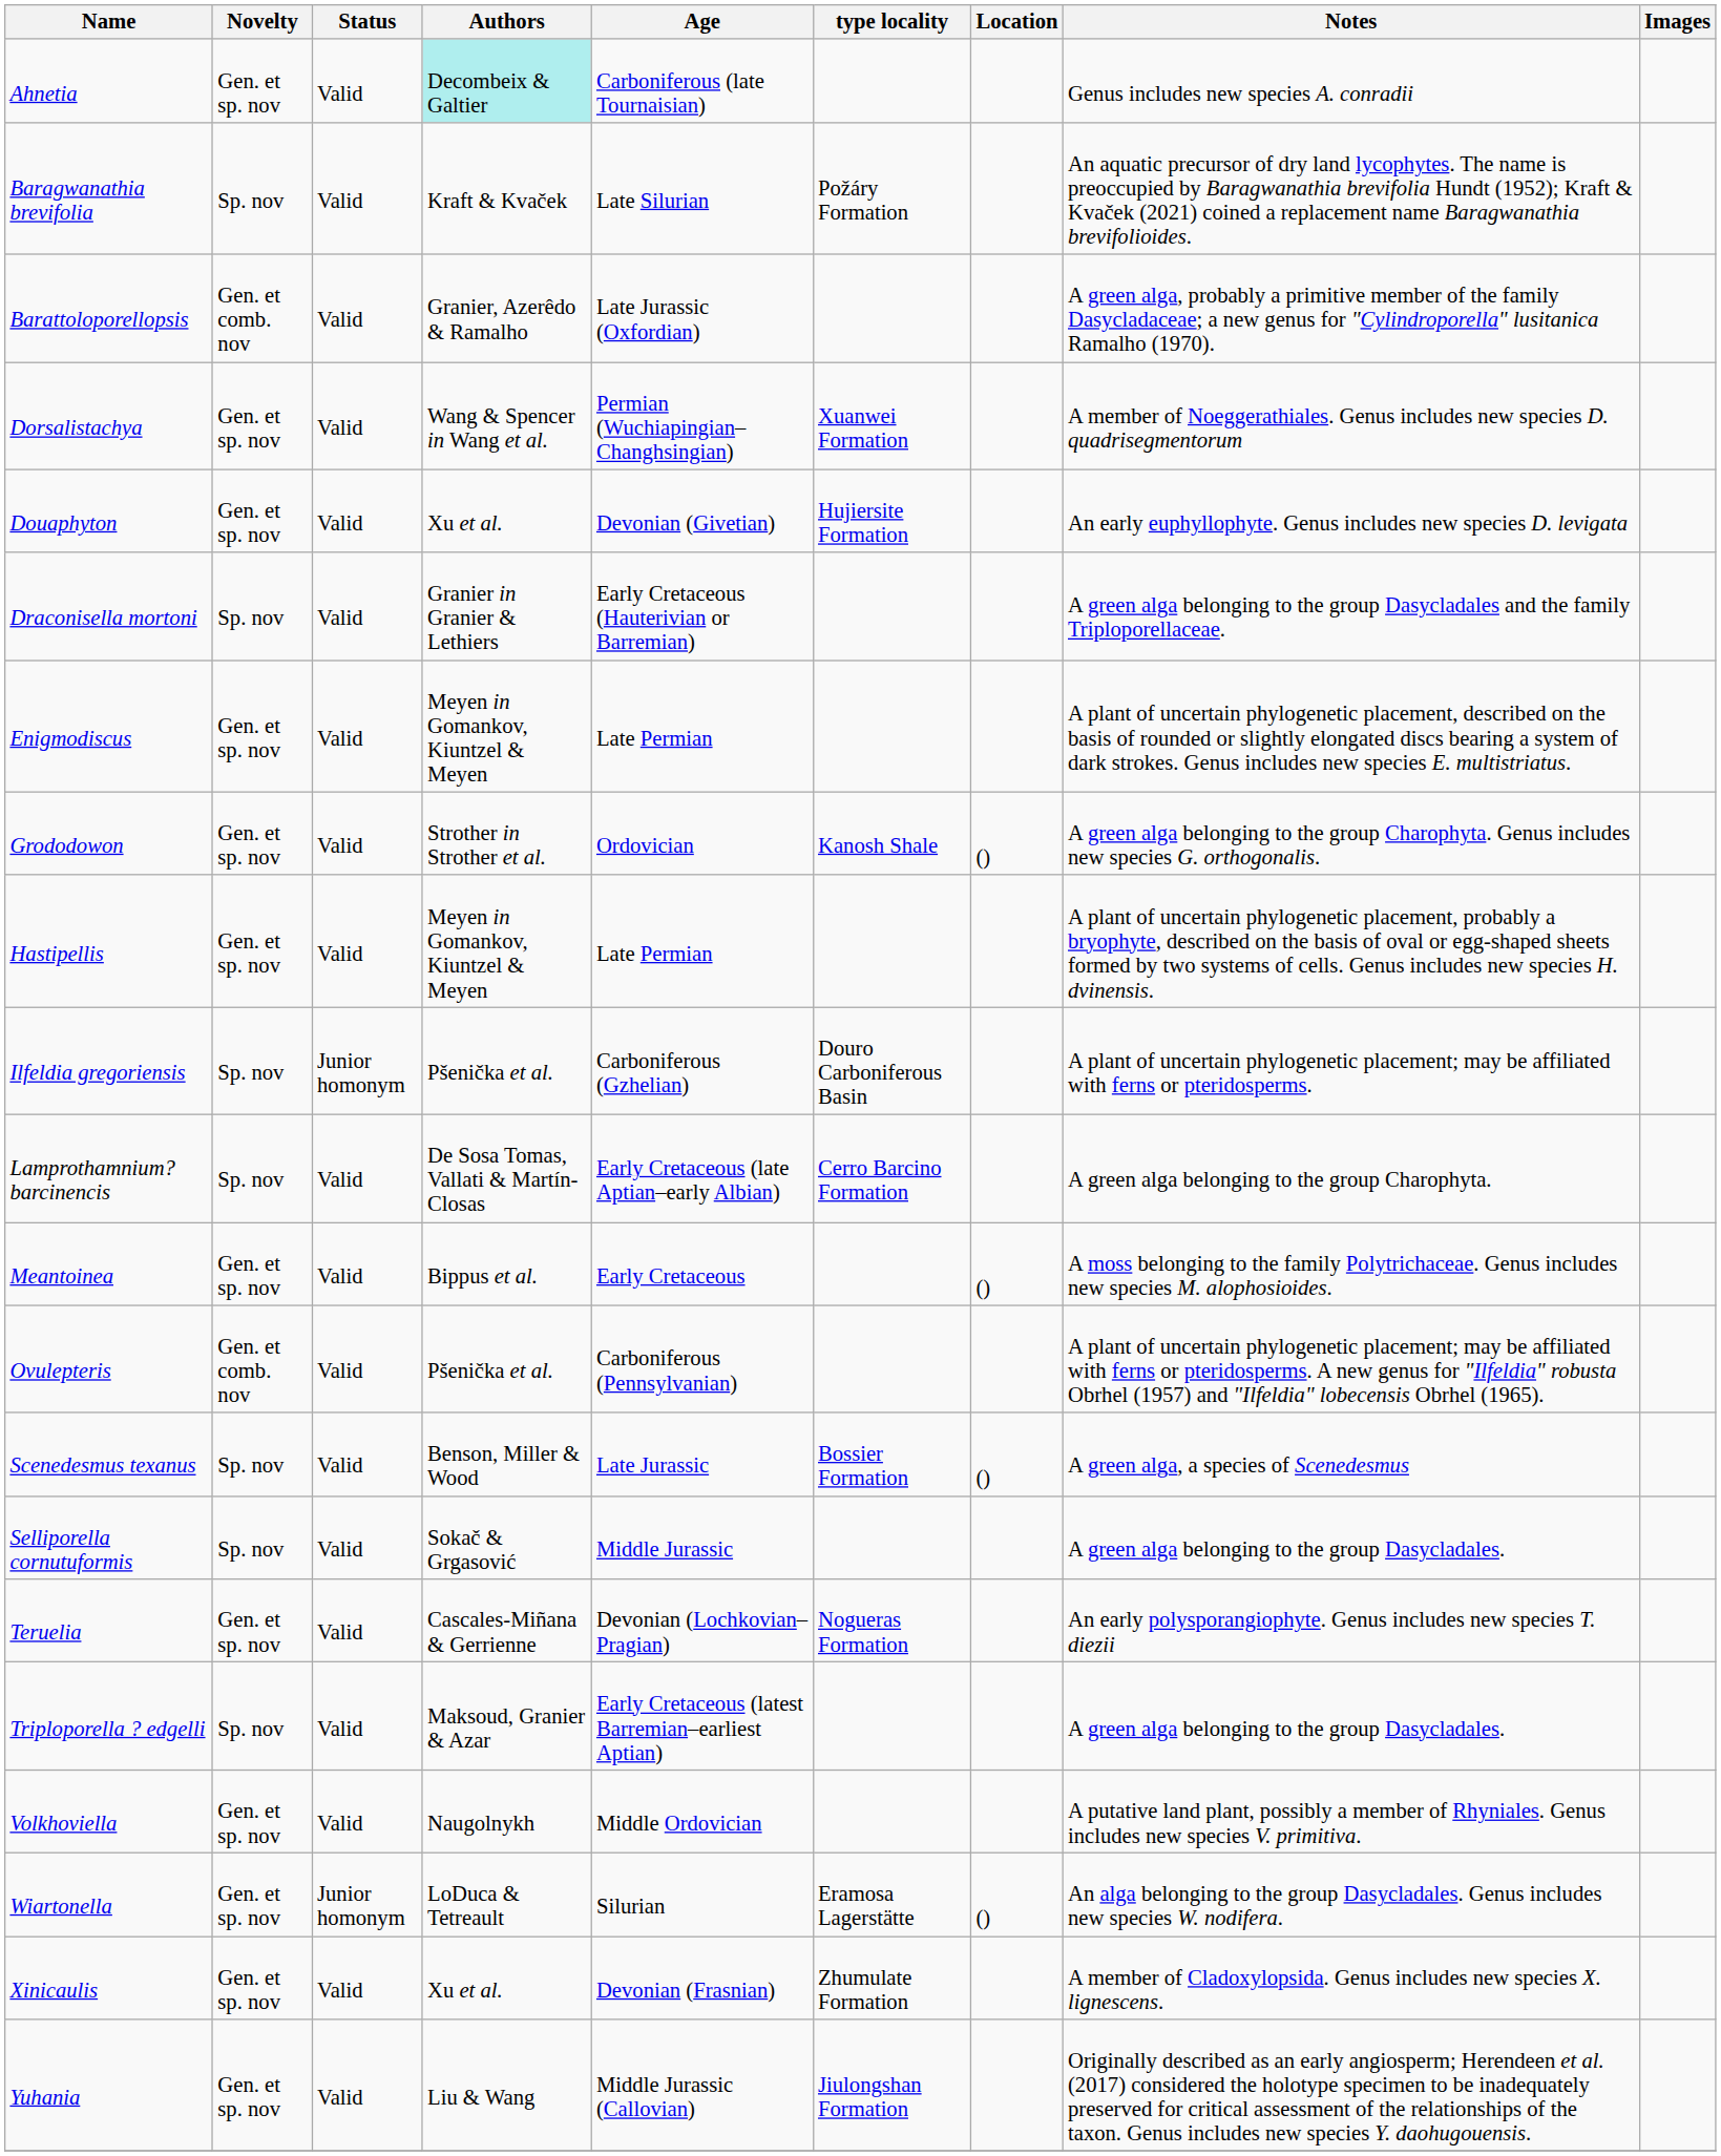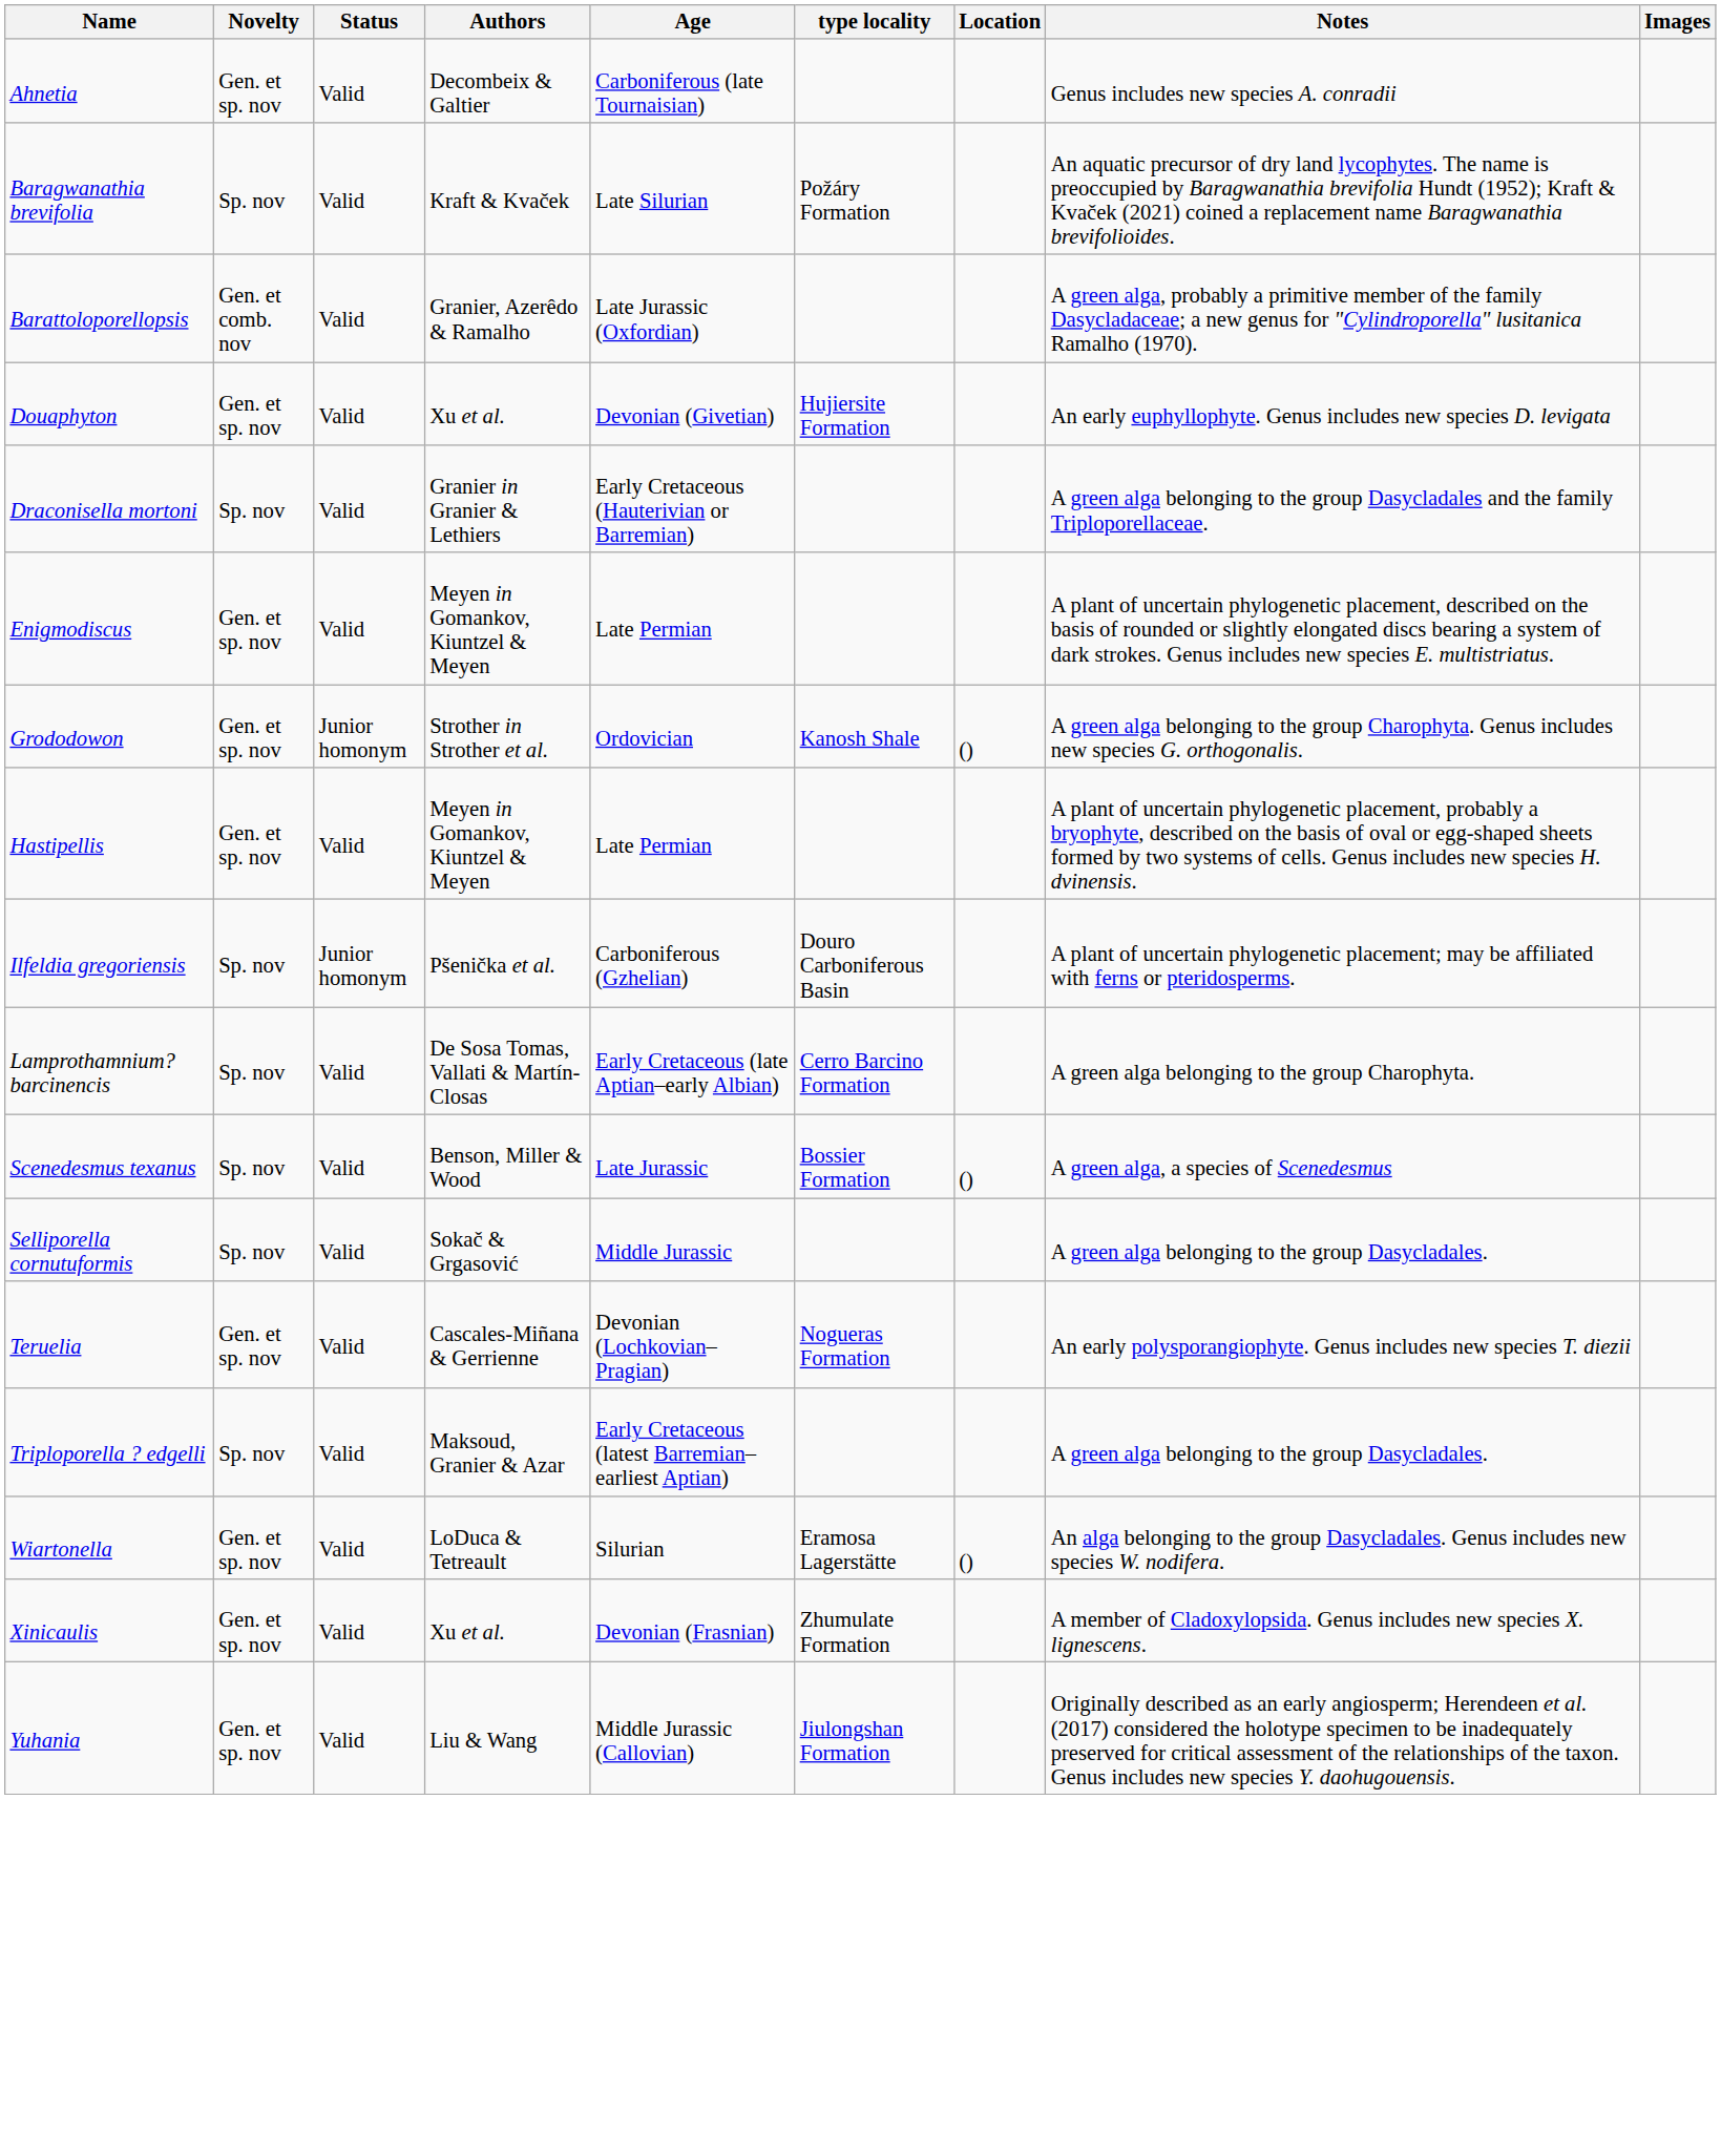 <table class="wikitable sortable" align="center" width="100%">
 <tr>
 <th>Name</th>
 <th>Novelty</th>
 <th>Status</th>
 <th>Authors</th>
 <th>Age</th>
 <th>type locality</th>
 <th>Location</th>
 <th>Notes</th>
 <th>Images</th>
 </tr>
 <tr>
 <td><br><em><a href='#'>Ahnetia</a></em></td>
 <td><br>Gen. et sp. nov</td>
 <td><br>Valid</td>
-<td style="background: paleturquoise;"><br>Decombeix & Galtier</td>
+<td><br>Decombeix & Galtier</td>
 <td><br><a href='#'>Carboniferous</a> (late <a href='#'>Tournaisian</a>)</td>
 <td></td>
 <td><br></td>
 <td><br>Genus includes new species <em>A. conradii</em></td>
 <td></td>
 </tr>
 <tr>
 <td><br><em><a href='#'>Baragwanathia brevifolia</a></em></td>
 <td><br>Sp. nov</td>
 <td><br>Valid</td>
 <td><br>Kraft & Kvaček</td>
 <td><br>Late <a href='#'>Silurian</a></td>
 <td><br>Požáry Formation</td>
 <td><br></td>
 <td><br>An aquatic precursor of dry land <a href='#'>lycophytes</a>. The name is preoccupied by <em>Baragwanathia brevifolia</em> Hundt (1952); Kraft & Kvaček (2021) coined a replacement name <em>Baragwanathia brevifolioides</em>.</td>
 <td></td>
 </tr>
 <tr>
 <td><br><em><a href='#'>Barattoloporellopsis</a></em></td>
 <td><br>Gen. et comb. nov</td>
 <td><br>Valid</td>
 <td><br>Granier, Azerêdo & Ramalho</td>
 <td><br>Late Jurassic (<a href='#'>Oxfordian</a>)</td>
 <td></td>
 <td><br></td>
 <td><br>A <a href='#'>green alga</a>, probably a primitive member of the family <a href='#'>Dasycladaceae</a>; a new genus for <em>"<a href='#'>Cylindroporella</a>" lusitanica</em> Ramalho (1970).</td>
-<td></td>
-</tr>
-<tr>
-<td><br><em><a href='#'>Dorsalistachya</a></em></td>
-<td><br>Gen. et sp. nov</td>
-<td><br>Valid</td>
-<td><br>Wang & Spencer <em>in</em> Wang <em>et al.</em></td>
-<td><br><a href='#'>Permian</a> (<a href='#'>Wuchiapingian</a>–<a href='#'>Changhsingian</a>)</td>
-<td><br><a href='#'>Xuanwei Formation</a></td>
-<td><br></td>
-<td><br>A member of <a href='#'>Noeggerathiales</a>. Genus includes new species <em>D. quadrisegmentorum</em></td>
 <td></td>
 </tr>
 <tr>
 <td><br><em><a href='#'>Douaphyton</a></em></td>
 <td><br>Gen. et sp. nov</td>
 <td><br>Valid</td>
 <td><br>Xu <em>et al.</em></td>
 <td><br><a href='#'>Devonian</a> (<a href='#'>Givetian</a>)</td>
 <td><br><a href='#'>Hujiersite Formation</a></td>
 <td><br></td>
 <td><br>An early <a href='#'>euphyllophyte</a>. Genus includes new species <em>D. levigata</em></td>
 <td></td>
 </tr>
 <tr>
 <td><br><em><a href='#'>Draconisella mortoni</a></em></td>
 <td><br>Sp. nov</td>
 <td><br>Valid</td>
 <td><br>Granier <em>in</em> Granier & Lethiers</td>
 <td><br>Early Cretaceous (<a href='#'>Hauterivian</a> or <a href='#'>Barremian</a>)</td>
 <td></td>
 <td><br></td>
 <td><br>A <a href='#'>green alga</a> belonging to the group <a href='#'>Dasycladales</a> and the family <a href='#'>Triploporellaceae</a>.</td>
 <td></td>
 </tr>
 <tr>
 <td><br><em><a href='#'>Enigmodiscus</a></em></td>
 <td><br>Gen. et sp. nov</td>
 <td><br>Valid</td>
 <td><br>Meyen <em>in</em> Gomankov, Kiuntzel & Meyen</td>
 <td><br>Late <a href='#'>Permian</a></td>
 <td></td>
 <td><br></td>
 <td><br>A plant of uncertain phylogenetic placement, described on the basis of rounded or slightly elongated discs bearing a system of dark strokes. Genus includes new species <em>E. multistriatus</em>.</td>
 <td></td>
 </tr>
 <tr>
 <td><br><em><a href='#'>Grododowon</a></em></td>
 <td><br>Gen. et sp. nov</td>
-<td><br>Valid</td>
+<td><br>Junior homonym</td>
 <td><br>Strother <em>in</em> Strother <em>et al.</em></td>
 <td><br><a href='#'>Ordovician</a></td>
 <td><br><a href='#'>Kanosh Shale</a></td>
 <td><br><br>()</td>
 <td><br>A <a href='#'>green alga</a> belonging to the group <a href='#'>Charophyta</a>. Genus includes new species <em>G. orthogonalis</em>.</td>
 <td></td>
 </tr>
 <tr>
 <td><br><em><a href='#'>Hastipellis</a></em></td>
 <td><br>Gen. et sp. nov</td>
 <td><br>Valid</td>
 <td><br>Meyen <em>in</em> Gomankov, Kiuntzel & Meyen</td>
 <td><br>Late <a href='#'>Permian</a></td>
 <td></td>
 <td><br></td>
 <td><br>A plant of uncertain phylogenetic placement, probably a <a href='#'>bryophyte</a>, described on the basis of oval or egg-shaped sheets formed by two systems of cells. Genus includes new species <em>H. dvinensis</em>.</td>
 <td></td>
 </tr>
 <tr>
 <td><br><em><a href='#'>Ilfeldia gregoriensis</a></em></td>
 <td><br>Sp. nov</td>
 <td><br>Junior homonym</td>
 <td><br>Pšenička <em>et al.</em></td>
 <td><br>Carboniferous (<a href='#'>Gzhelian</a>)</td>
 <td><br>Douro Carboniferous Basin</td>
 <td><br></td>
 <td><br>A plant of uncertain phylogenetic placement; may be affiliated with <a href='#'>ferns</a> or <a href='#'>pteridosperms</a>.</td>
 <td></td>
 </tr>
 <tr>
 <td><br><em>Lamprothamnium? barcinencis</em></td>
 <td><br>Sp. nov</td>
 <td><br>Valid</td>
 <td><br>De Sosa Tomas, Vallati & Martín-Closas</td>
 <td><br><a href='#'>Early Cretaceous</a> (late <a href='#'>Aptian</a>–early <a href='#'>Albian</a>)</td>
 <td><br><a href='#'>Cerro Barcino Formation</a></td>
 <td><br></td>
 <td><br>A green alga belonging to the group Charophyta.</td>
-<td></td>
-</tr>
-<tr>
-<td><br><em><a href='#'>Meantoinea</a></em></td>
-<td><br>Gen. et sp. nov</td>
-<td><br>Valid</td>
-<td><br>Bippus <em>et al.</em></td>
-<td><br><a href='#'>Early Cretaceous</a></td>
-<td></td>
-<td><br><br>()</td>
-<td><br>A <a href='#'>moss</a> belonging to the family <a href='#'>Polytrichaceae</a>. Genus includes new species <em>M. alophosioides</em>.</td>
-<td></td>
-</tr>
-<tr>
-<td><br><em><a href='#'>Ovulepteris</a></em></td>
-<td><br>Gen. et comb. nov</td>
-<td><br>Valid</td>
-<td><br>Pšenička <em>et al.</em></td>
-<td><br>Carboniferous (<a href='#'>Pennsylvanian</a>)</td>
-<td></td>
-<td><br></td>
-<td><br>A plant of uncertain phylogenetic placement; may be affiliated with <a href='#'>ferns</a> or <a href='#'>pteridosperms</a>. A new genus for <em>"<a href='#'>Ilfeldia</a>" robusta</em> Obrhel (1957) and <em>"Ilfeldia" lobecensis</em> Obrhel (1965).</td>
 <td></td>
 </tr>
 <tr>
 <td><br><em><a href='#'>Scenedesmus texanus</a></em></td>
 <td><br>Sp. nov</td>
 <td><br>Valid</td>
 <td><br>Benson, Miller & Wood</td>
 <td><br><a href='#'>Late Jurassic</a></td>
 <td><br><a href='#'>Bossier Formation</a></td>
 <td><br><br>()</td>
 <td><br>A <a href='#'>green alga</a>, a species of <em><a href='#'>Scenedesmus</a></em></td>
 <td></td>
 </tr>
 <tr>
 <td><br><em><a href='#'>Selliporella cornutuformis</a></em></td>
 <td><br>Sp. nov</td>
 <td><br>Valid</td>
 <td><br>Sokač & Grgasović</td>
 <td><br><a href='#'>Middle Jurassic</a></td>
 <td></td>
 <td><br></td>
 <td><br>A <a href='#'>green alga</a> belonging to the group <a href='#'>Dasycladales</a>.</td>
 <td></td>
 </tr>
 <tr>
 <td><br><em><a href='#'>Teruelia</a></em></td>
 <td><br>Gen. et sp. nov</td>
 <td><br>Valid</td>
 <td><br>Cascales-Miñana & Gerrienne</td>
 <td><br>Devonian (<a href='#'>Lochkovian</a>–<a href='#'>Pragian</a>)</td>
 <td><br><a href='#'>Nogueras Formation</a></td>
 <td><br></td>
 <td><br>An early <a href='#'>polysporangiophyte</a>. Genus includes new species <em>T. diezii</em></td>
 <td></td>
 </tr>
 <tr>
 <td><br><em><a href='#'>Triploporella ? edgelli</a></em></td>
 <td><br>Sp. nov</td>
 <td><br>Valid</td>
 <td><br>Maksoud, Granier & Azar</td>
 <td><br><a href='#'>Early Cretaceous</a> (latest <a href='#'>Barremian</a>–earliest <a href='#'>Aptian</a>)</td>
 <td></td>
 <td><br></td>
 <td><br>A <a href='#'>green alga</a> belonging to the group <a href='#'>Dasycladales</a>.</td>
 <td></td>
 </tr>
 <tr>
-<td><br><em><a href='#'>Volkhoviella</a></em></td>
+<td><br><em><a href='#'>Wiartonella</a></em></td>
 <td><br>Gen. et sp. nov</td>
 <td><br>Valid</td>
-<td><br>Naugolnykh</td>
-<td><br>Middle <a href='#'>Ordovician</a></td>
-<td></td>
-<td><br></td>
-<td><br>A putative land plant, possibly a member of <a href='#'>Rhyniales</a>. Genus includes new species <em>V. primitiva</em>.</td>
-<td></td>
-</tr>
-<tr>
-<td><br><em><a href='#'>Wiartonella</a></em></td>
-<td><br>Gen. et sp. nov</td>
-<td><br>Junior homonym</td>
 <td><br>LoDuca & Tetreault</td>
 <td><br>Silurian</td>
 <td><br>Eramosa Lagerstätte</td>
 <td><br><br>()</td>
 <td><br>An <a href='#'>alga</a> belonging to the group <a href='#'>Dasycladales</a>. Genus includes new species <em>W. nodifera</em>.</td>
 <td></td>
 </tr>
 <tr>
 <td><br><em><a href='#'>Xinicaulis</a></em></td>
 <td><br>Gen. et sp. nov</td>
 <td><br>Valid</td>
 <td><br>Xu <em>et al.</em></td>
 <td><br><a href='#'>Devonian</a> (<a href='#'>Frasnian</a>)</td>
 <td><br>Zhumulate Formation</td>
 <td><br></td>
 <td><br>A member of <a href='#'>Cladoxylopsida</a>. Genus includes new species <em>X. lignescens</em>.</td>
 <td></td>
 </tr>
 <tr>
 <td><br><em><a href='#'>Yuhania</a></em></td>
 <td><br>Gen. et sp. nov</td>
 <td><br>Valid</td>
 <td><br>Liu & Wang</td>
 <td><br>Middle Jurassic (<a href='#'>Callovian</a>)</td>
 <td><br><a href='#'>Jiulongshan Formation</a></td>
 <td><br></td>
 <td><br>Originally described as an early angiosperm; Herendeen <em>et al.</em> (2017) considered the holotype specimen to be inadequately preserved for critical assessment of the relationships of the taxon. Genus includes new species <em>Y. daohugouensis</em>.</td>
 <td></td>
 </tr>
 <tr>
 </tr>
 </table>
